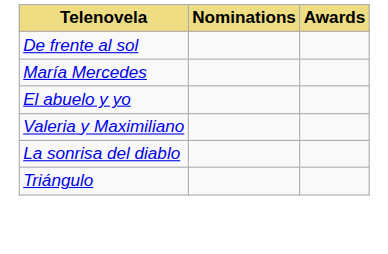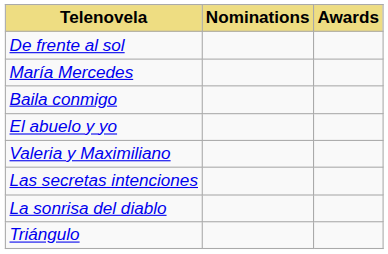 <table class="wikitable sortable" style="margin:1em auto;">
 <tr>
 <th style="background-color:#EEDD82;">Telenovela</th>
 <th style="background-color:#EEDD82;">Nominations</th>
 <th style="background-color:#EEDD82;">Awards</th>
 </tr>
 <tr>
 <td><em><a href='#'>De frente al sol</a></em></td>
 <td></td>
 <td></td>
 </tr>
 <tr>
 <td><em><a href='#'>María Mercedes</a></em></td>
 <td></td>
 <td></td>
 </tr>
 <tr>
+<td><em><a href='#'>Baila conmigo</a></em></td>
+<td></td>
+<td></td>
+</tr>
+<tr>
 <td><em><a href='#'>El abuelo y yo</a></em></td>
 <td></td>
 <td></td>
 </tr>
 <tr>
 <td><em><a href='#'>Valeria y Maximiliano</a></em></td>
+<td></td>
+<td></td>
+</tr>
+<tr>
+<td><em><a href='#'>Las secretas intenciones</a></em></td>
 <td></td>
 <td></td>
 </tr>
 <tr>
 <td><em><a href='#'>La sonrisa del diablo</a></em></td>
 <td></td>
 <td></td>
 </tr>
 <tr>
 <td><em><a href='#'>Triángulo</a></em></td>
 <td></td>
 <td></td>
 </tr>
 </table>
